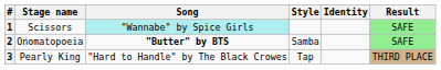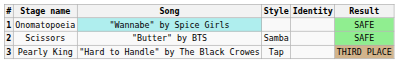 <table class="wikitable plainrowheaders" style="text-align: center;">
 <tr>
 <th>#</th>
 <th>Stage name</th>
 <th>Song</th>
 <th>Style</th>
 <th>Identity</th>
 <th>Result</th>
 </tr>
 <tr>
 <th>1</th>
-<td>Scissors</td>
+<td>Onomatopoeia</td>
 <td style="background: paleturquoise;">"Wannabe" by Spice Girls</td>
 <td></td>
 <td></td>
 <td colspan="2" bgcolor=lightgreen>SAFE</td>
 </tr>
 <tr>
 <th>2</th>
-<td>Onomatopoeia</td>
-<td><strong>"Butter" by BTS</strong></td>
+<td>Scissors</td>
+<td>"Butter" by BTS</td>
 <td>Samba</td>
 <td></td>
 <td colspan="2" bgcolor=lightgreen>SAFE</td>
 </tr>
 <tr>
 <th>3</th>
 <td>Pearly King</td>
 <td>"Hard to Handle" by The Black Crowes</td>
 <td>Tap</td>
 <td></td>
 <td bgcolor=tan>THIRD PLACE</td>
 </tr>
 </table>
